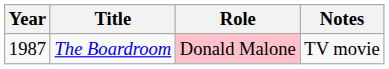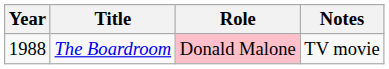 <table class="wikitable sortable">
 <tr>
 <th>Year</th>
 <th>Title</th>
 <th>Role</th>
 <th>Notes</th>
 </tr>
 <tr>
-<td>1987</td>
+<td>1988</td>
 <td><em><a href='#'>The Boardroom</a></em></td>
 <td style="background: pink;">Donald Malone</td>
 <td>TV movie</td>
 </tr>
 </table>
